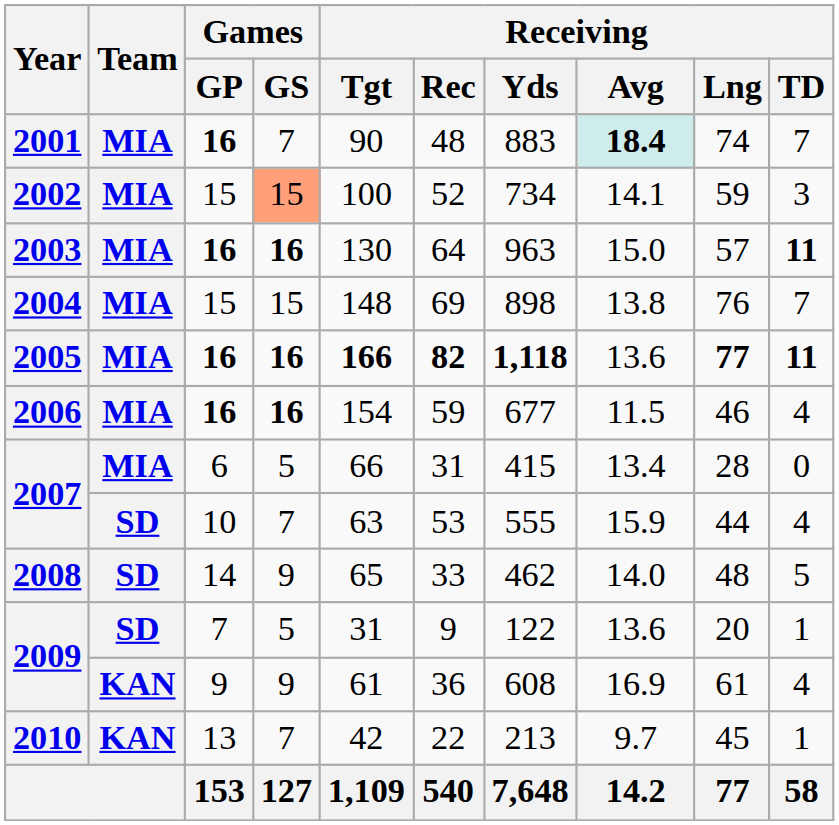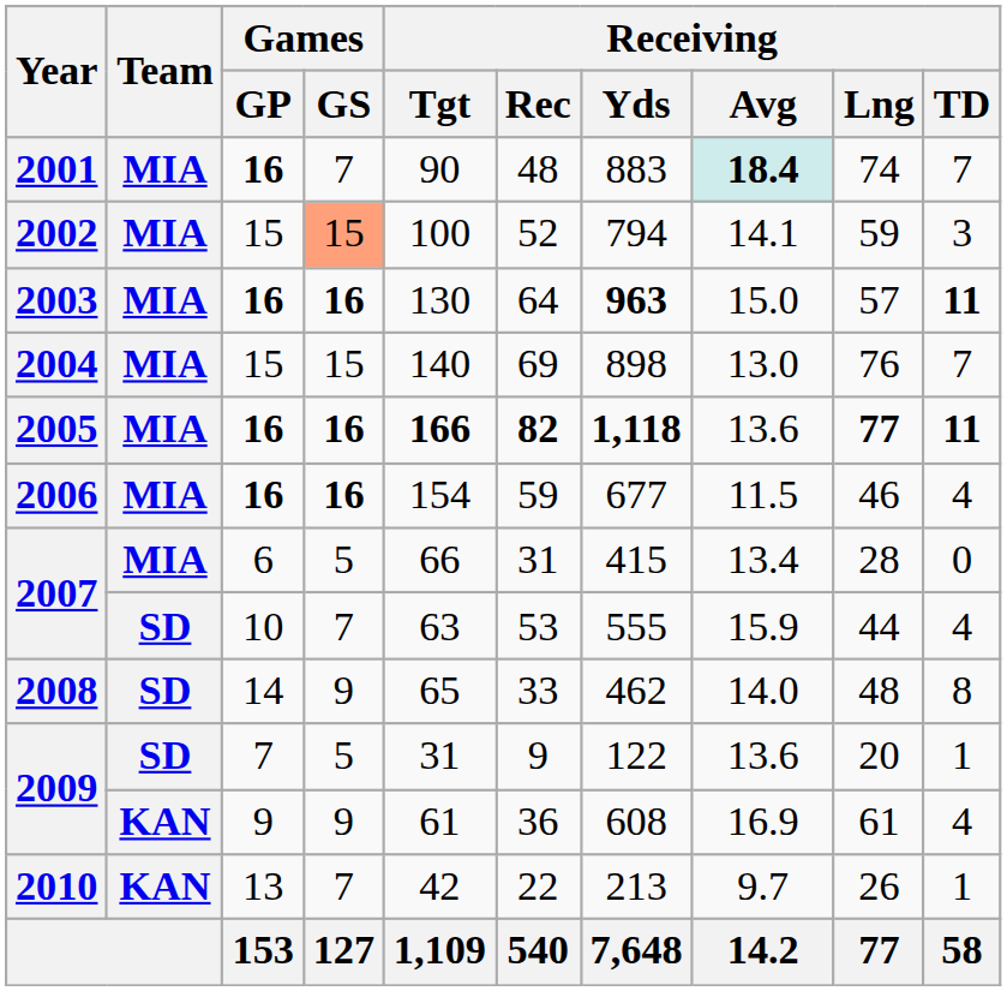 <table class="wikitable" style="text-align:center">
 <tr>
 <th rowspan="2">Year</th>
 <th rowspan="2">Team</th>
 <th colspan="2">Games</th>
 <th colspan="6">Receiving</th>
 </tr>
 <tr>
 <th>GP</th>
 <th>GS</th>
 <th>Tgt</th>
 <th>Rec</th>
 <th>Yds</th>
 <th>Avg</th>
 <th>Lng</th>
 <th>TD</th>
 </tr>
 <tr>
 <th><a href='#'>2001</a></th>
 <th><a href='#'>MIA</a></th>
 <td><strong>16</strong></td>
 <td>7</td>
 <td>90</td>
 <td>48</td>
 <td>883</td>
 <td style="background:#cfecec; width:3em;"><strong>18.4</strong></td>
 <td>74</td>
 <td>7</td>
 </tr>
 <tr>
 <th><a href='#'>2002</a></th>
 <th><a href='#'>MIA</a></th>
 <td>15</td>
 <td style="background: lightsalmon;">15</td>
 <td>100</td>
 <td>52</td>
-<td>734</td>
+<td>794</td>
 <td>14.1</td>
 <td>59</td>
 <td>3</td>
 </tr>
 <tr>
 <th><a href='#'>2003</a></th>
 <th><a href='#'>MIA</a></th>
 <td><strong>16</strong></td>
 <td><strong>16</strong></td>
 <td>130</td>
 <td>64</td>
-<td>963</td>
+<td><strong>963</strong></td>
 <td>15.0</td>
 <td>57</td>
 <td><strong>11</strong></td>
 </tr>
 <tr>
 <th><a href='#'>2004</a></th>
 <th><a href='#'>MIA</a></th>
 <td>15</td>
 <td>15</td>
-<td>148</td>
+<td>140</td>
 <td>69</td>
 <td>898</td>
-<td>13.8</td>
+<td>13.0</td>
 <td>76</td>
 <td>7</td>
 </tr>
 <tr>
 <th><a href='#'>2005</a></th>
 <th><a href='#'>MIA</a></th>
 <td><strong>16</strong></td>
 <td><strong>16</strong></td>
 <td><strong>166</strong></td>
 <td><strong>82</strong></td>
 <td><strong>1,118</strong></td>
 <td>13.6</td>
 <td><strong>77</strong></td>
 <td><strong>11</strong></td>
 </tr>
 <tr>
 <th><a href='#'>2006</a></th>
 <th><a href='#'>MIA</a></th>
 <td><strong>16</strong></td>
 <td><strong>16</strong></td>
 <td>154</td>
 <td>59</td>
 <td>677</td>
 <td>11.5</td>
 <td>46</td>
 <td>4</td>
 </tr>
 <tr>
 <th rowspan="2"><a href='#'>2007</a></th>
 <th><a href='#'>MIA</a></th>
 <td>6</td>
 <td>5</td>
 <td>66</td>
 <td>31</td>
 <td>415</td>
 <td>13.4</td>
 <td>28</td>
 <td>0</td>
 </tr>
 <tr>
 <th><a href='#'>SD</a></th>
 <td>10</td>
 <td>7</td>
 <td>63</td>
 <td>53</td>
 <td>555</td>
 <td>15.9</td>
 <td>44</td>
 <td>4</td>
 </tr>
 <tr>
 <th><a href='#'>2008</a></th>
 <th><a href='#'>SD</a></th>
 <td>14</td>
 <td>9</td>
 <td>65</td>
 <td>33</td>
 <td>462</td>
 <td>14.0</td>
 <td>48</td>
-<td>5</td>
+<td>8</td>
 </tr>
 <tr>
 <th rowspan="2"><a href='#'>2009</a></th>
 <th><a href='#'>SD</a></th>
 <td>7</td>
 <td>5</td>
 <td>31</td>
 <td>9</td>
 <td>122</td>
 <td>13.6</td>
 <td>20</td>
 <td>1</td>
 </tr>
 <tr>
 <th><a href='#'>KAN</a></th>
 <td>9</td>
 <td>9</td>
 <td>61</td>
 <td>36</td>
 <td>608</td>
 <td>16.9</td>
 <td>61</td>
 <td>4</td>
 </tr>
 <tr>
 <th><a href='#'>2010</a></th>
 <th><a href='#'>KAN</a></th>
 <td>13</td>
 <td>7</td>
 <td>42</td>
 <td>22</td>
 <td>213</td>
 <td>9.7</td>
-<td>45</td>
+<td>26</td>
 <td>1</td>
 </tr>
 <tr>
 <th colspan="2"></th>
 <th>153</th>
 <th>127</th>
 <th>1,109</th>
 <th>540</th>
 <th>7,648</th>
 <th>14.2</th>
 <th>77</th>
 <th>58</th>
 </tr>
 </table>
